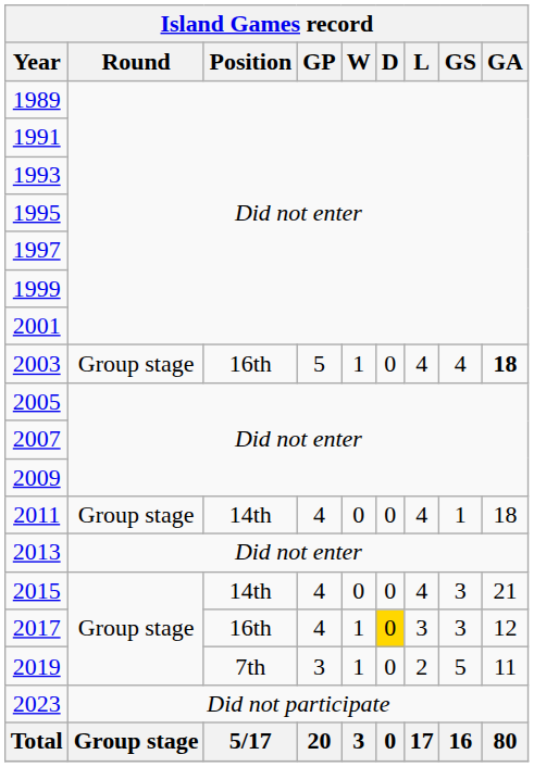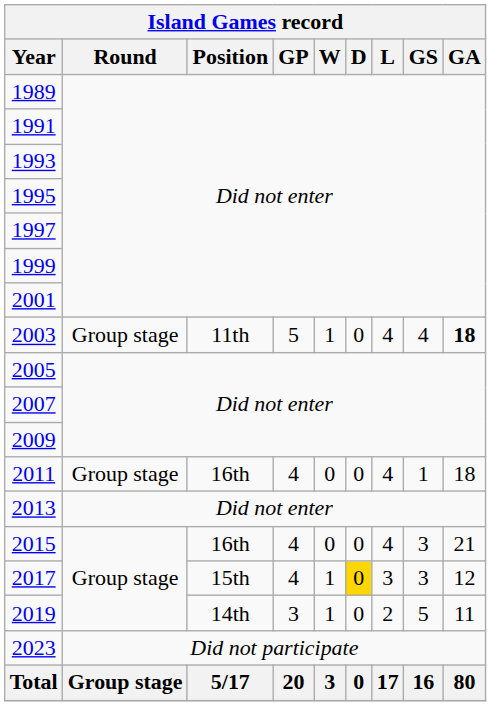 <table class="wikitable" style="text-align: center;">
 <tr>
 <th colspan=9><a href='#'>Island Games</a> record</th>
 </tr>
 <tr>
 <th>Year</th>
 <th>Round</th>
 <th>Position</th>
 <th>GP</th>
 <th>W</th>
 <th>D</th>
 <th>L</th>
 <th>GS</th>
 <th>GA</th>
 </tr>
 <tr>
 <td> <a href='#'>1989</a></td>
 <td rowspan=7 colspan=8><em>Did not enter</em></td>
 </tr>
 <tr>
 <td> <a href='#'>1991</a></td>
 </tr>
 <tr>
 <td> <a href='#'>1993</a></td>
 </tr>
 <tr>
 <td> <a href='#'>1995</a></td>
 </tr>
 <tr>
 <td> <a href='#'>1997</a></td>
 </tr>
 <tr>
 <td> <a href='#'>1999</a></td>
 </tr>
 <tr>
 <td> <a href='#'>2001</a></td>
 </tr>
 <tr>
 <td> <a href='#'>2003</a></td>
 <td>Group stage</td>
-<td>16th</td>
+<td>11th</td>
 <td>5</td>
 <td>1</td>
 <td>0</td>
 <td>4</td>
 <td>4</td>
 <td><strong>18</strong></td>
 </tr>
 <tr>
 <td> <a href='#'>2005</a></td>
 <td rowspan=3 colspan=8><em>Did not enter</em></td>
 </tr>
 <tr>
 <td> <a href='#'>2007</a></td>
 </tr>
 <tr>
 <td> <a href='#'>2009</a></td>
 </tr>
 <tr>
 <td> <a href='#'>2011</a></td>
 <td>Group stage</td>
-<td>14th</td>
+<td>16th</td>
 <td>4</td>
 <td>0</td>
 <td>0</td>
 <td>4</td>
 <td>1</td>
 <td>18</td>
 </tr>
 <tr>
 <td> <a href='#'>2013</a></td>
 <td colspan=8><em>Did not enter</em></td>
 </tr>
 <tr>
 <td> <a href='#'>2015</a></td>
 <td rowspan=3>Group stage</td>
-<td>14th</td>
+<td>16th</td>
 <td>4</td>
 <td>0</td>
 <td>0</td>
 <td>4</td>
 <td>3</td>
 <td>21</td>
 </tr>
 <tr>
 <td> <a href='#'>2017</a></td>
-<td>16th</td>
+<td>15th</td>
 <td>4</td>
 <td>1</td>
 <td style="background: gold;">0</td>
 <td>3</td>
 <td>3</td>
 <td>12</td>
 </tr>
 <tr>
 <td> <a href='#'>2019</a></td>
-<td>7th</td>
+<td>14th</td>
 <td>3</td>
 <td>1</td>
 <td>0</td>
 <td>2</td>
 <td>5</td>
 <td>11</td>
 </tr>
 <tr>
 <td> <a href='#'>2023</a></td>
 <td colspan=8><em>Did not participate</em></td>
 </tr>
 <tr>
 <th>Total</th>
 <th>Group stage</th>
 <th>5/17</th>
 <th>20</th>
 <th>3</th>
 <th>0</th>
 <th>17</th>
 <th>16</th>
 <th>80</th>
 </tr>
 <tr>
 </tr>
 </table>
